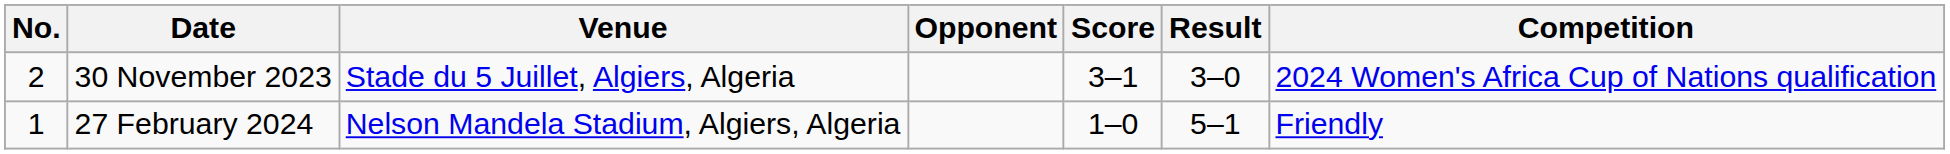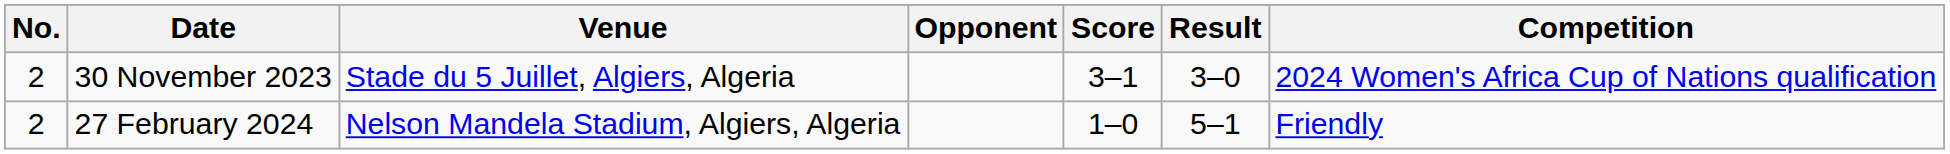 <table class="wikitable sortable">
 <tr>
 <th scope="col">No.</th>
 <th scope="col">Date</th>
 <th scope="col">Venue</th>
 <th scope="col">Opponent</th>
 <th scope="col">Score</th>
 <th scope="col">Result</th>
 <th scope="col">Competition</th>
 </tr>
 <tr>
 <td align="center">2</td>
 <td>30 November 2023</td>
 <td><a href='#'>Stade du 5 Juillet</a>, <a href='#'>Algiers</a>, Algeria</td>
 <td></td>
 <td align="center">3–1</td>
 <td align="center">3–0</td>
 <td><a href='#'>2024 Women's Africa Cup of Nations qualification</a></td>
 </tr>
 <tr>
-<td align="center">1</td>
+<td align="center">2</td>
 <td>27 February 2024</td>
 <td><a href='#'>Nelson Mandela Stadium</a>, Algiers, Algeria</td>
 <td></td>
 <td align="center">1–0</td>
 <td align="center">5–1</td>
 <td><a href='#'>Friendly</a></td>
 </tr>
 </table>
